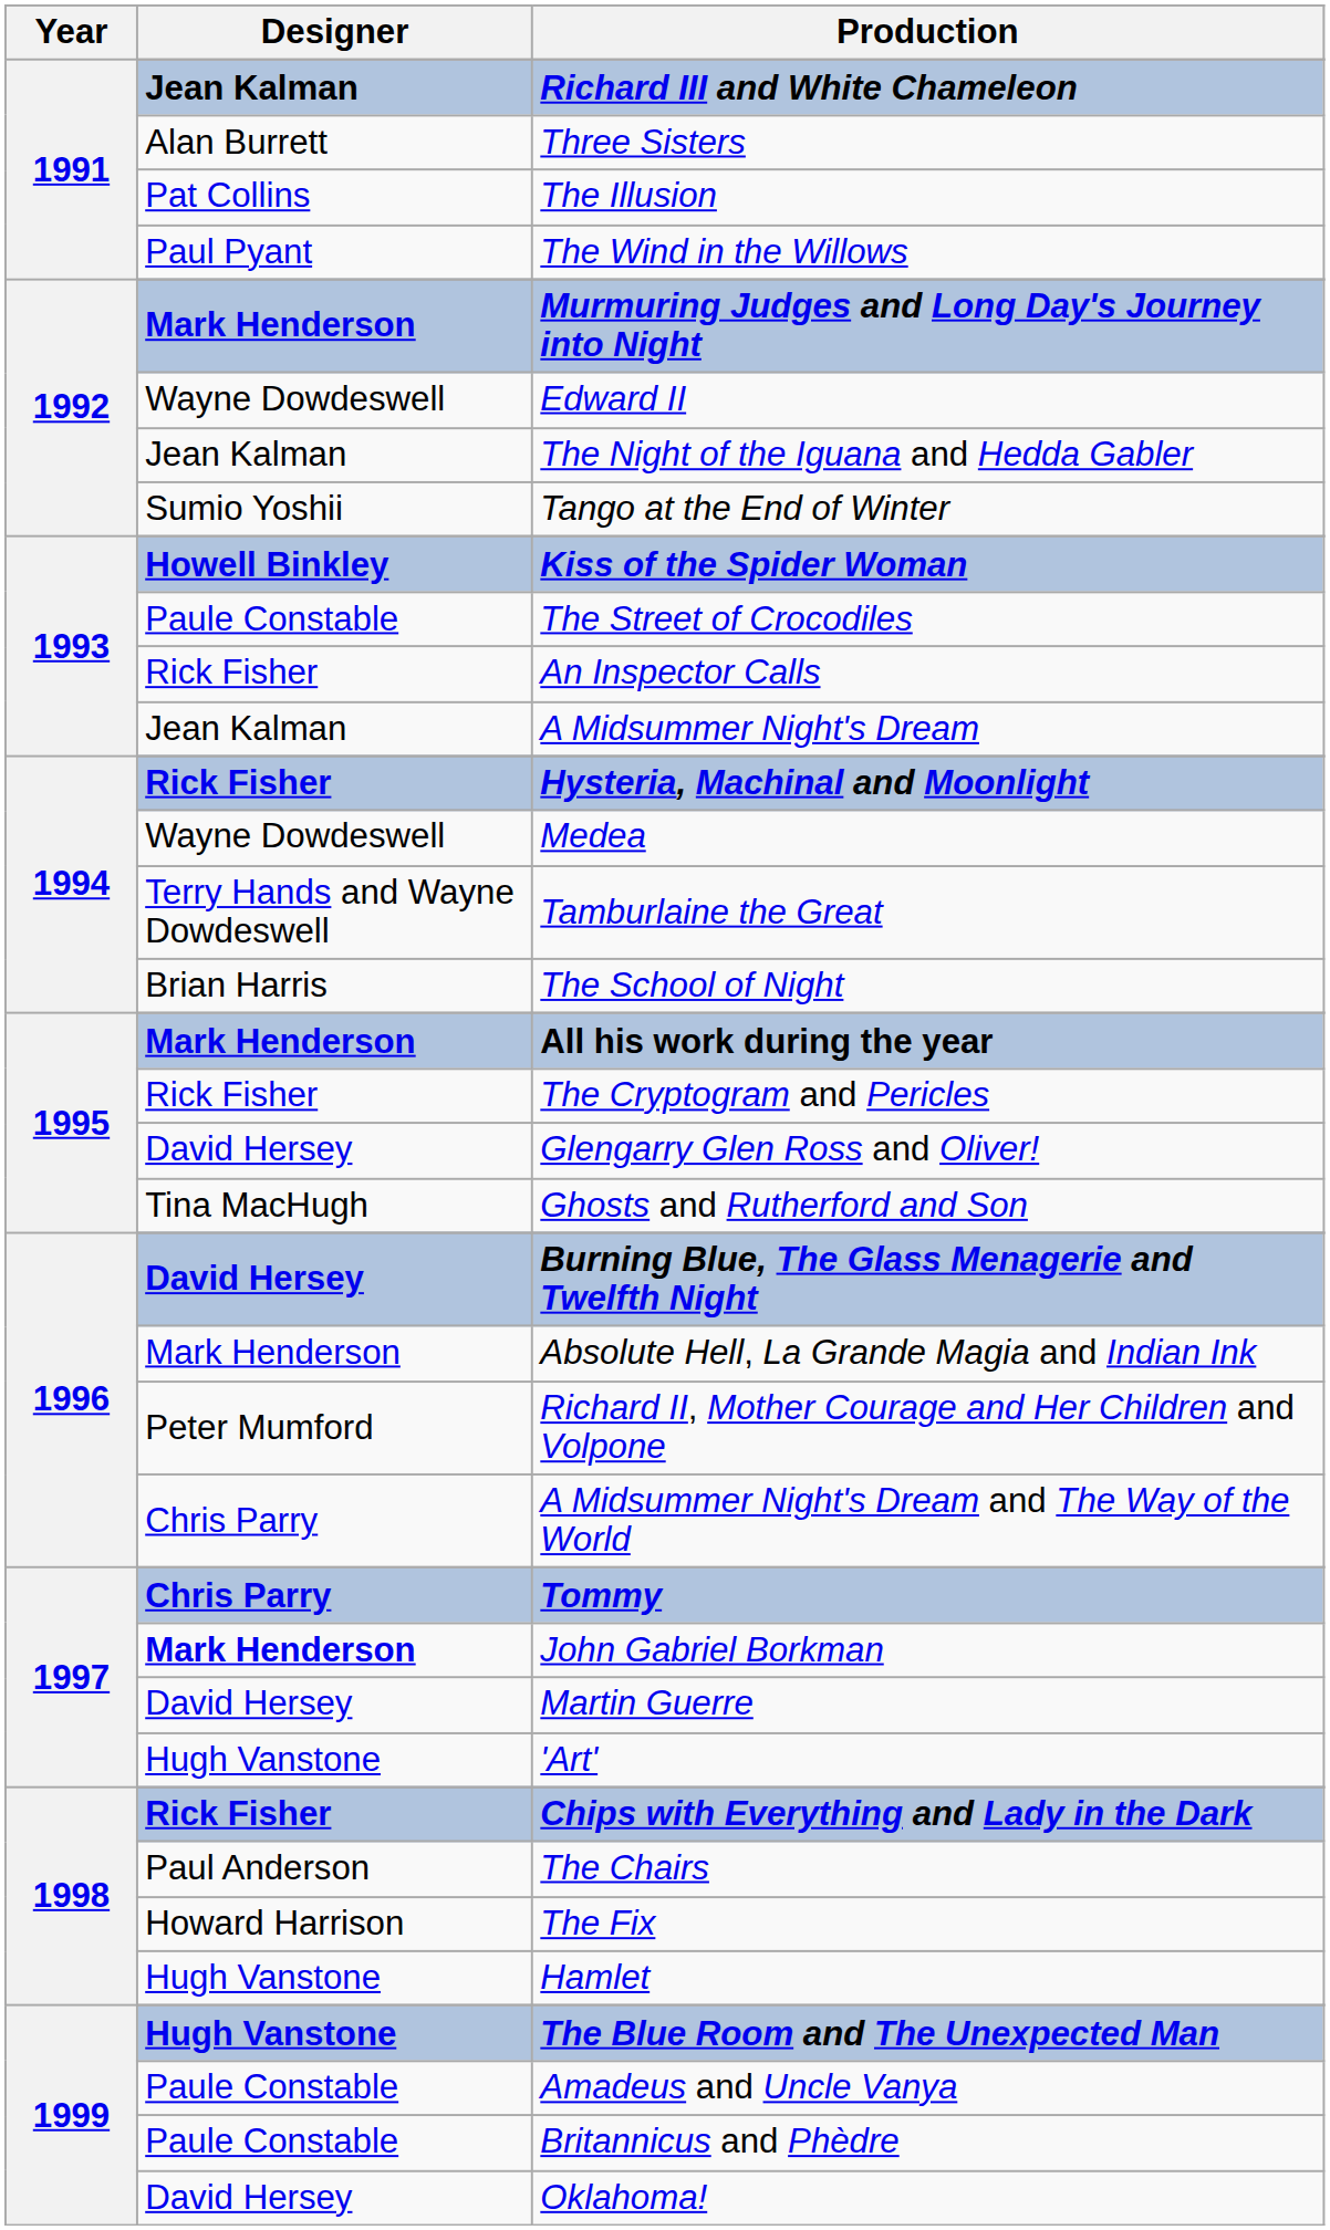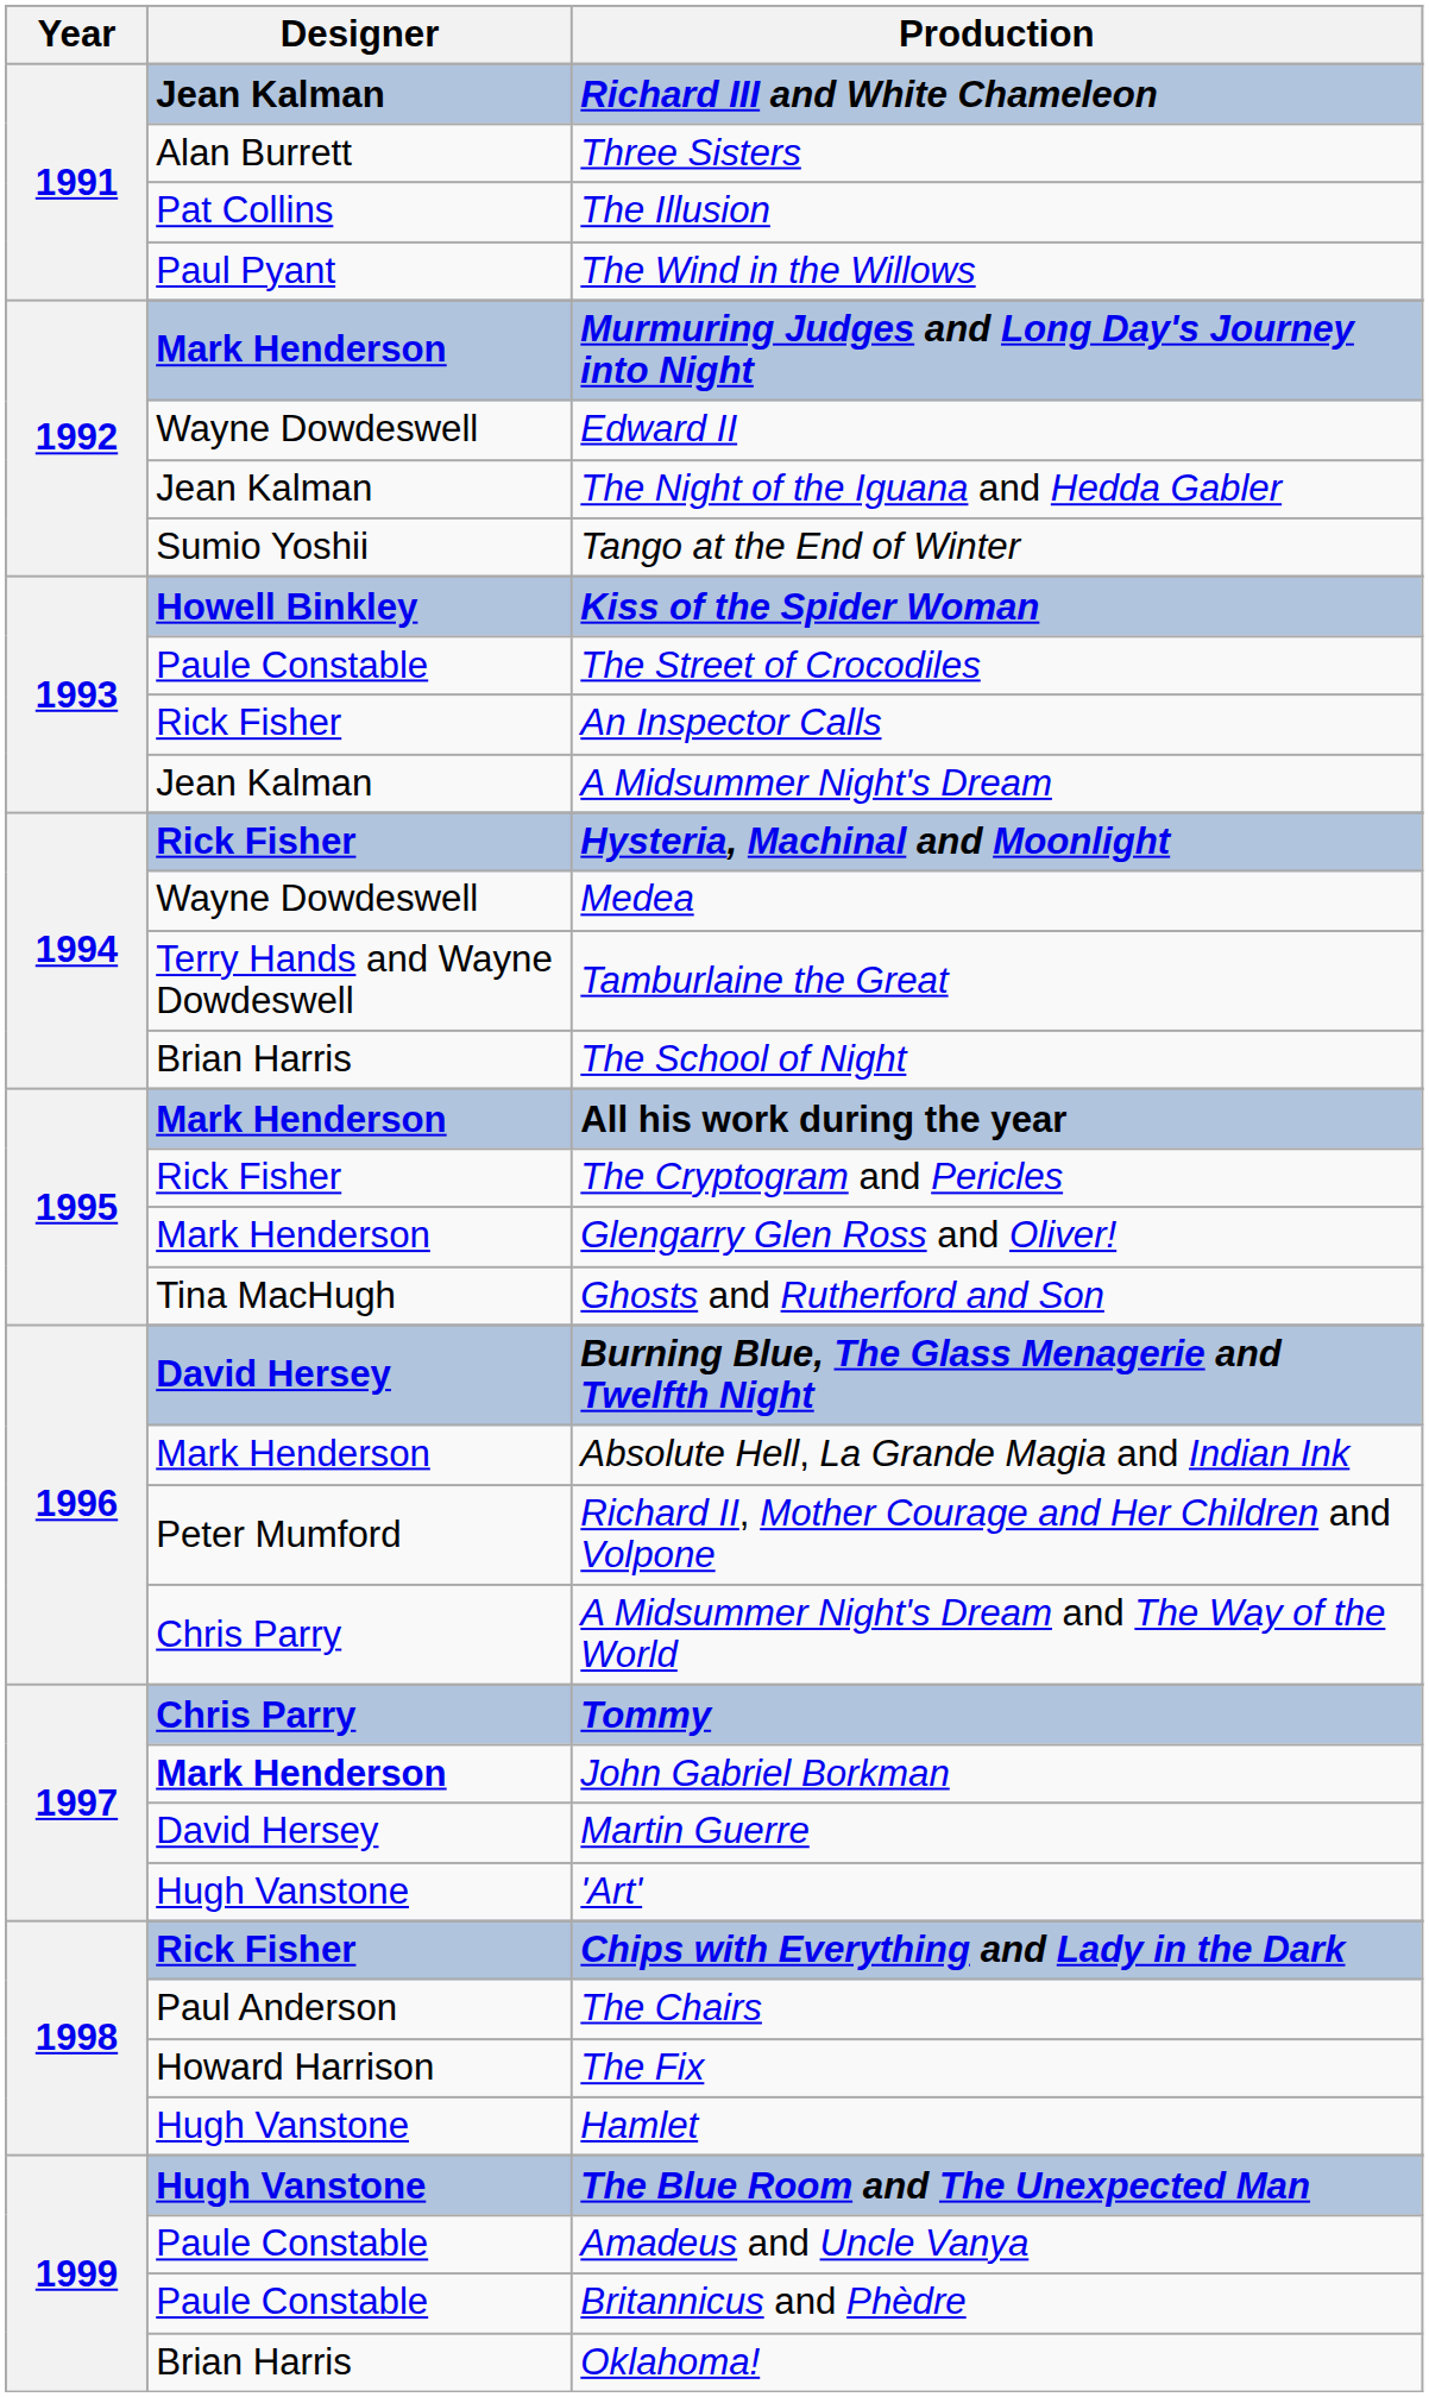 <table class="wikitable" style="width:98%;">
 <tr style="background:#bebebe;">
 <th style="width:10%;">Year</th>
 <th style="width:30%;">Designer</th>
 <th style="width:60%;">Production</th>
 </tr>
 <tr>
 <th rowspan="5" align="center"><a href='#'>1991</a></th>
 </tr>
 <tr style="background:#B0C4DE">
 <td><strong>Jean Kalman</strong></td>
 <td><strong><em><a href='#'>Richard III</a><em> and </em>White Chameleon</em></strong></td>
 </tr>
 <tr>
 <td>Alan Burrett</td>
 <td><em><a href='#'>Three Sisters</a></em></td>
 </tr>
 <tr>
 <td><a href='#'>Pat Collins</a></td>
 <td><em><a href='#'>The Illusion</a></em></td>
 </tr>
 <tr>
 <td><a href='#'>Paul Pyant</a></td>
 <td><em><a href='#'>The Wind in the Willows</a></em></td>
 </tr>
 <tr>
 <th rowspan="5" align="center"><a href='#'>1992</a></th>
 </tr>
 <tr style="background:#B0C4DE">
 <td><strong><a href='#'>Mark Henderson</a></strong></td>
 <td><strong><em><a href='#'>Murmuring Judges</a><em> and </em><a href='#'>Long Day's Journey into Night</a></em></strong></td>
 </tr>
 <tr>
 <td>Wayne Dowdeswell</td>
 <td><em><a href='#'>Edward II</a></em></td>
 </tr>
 <tr>
 <td>Jean Kalman</td>
 <td><em><a href='#'>The Night of the Iguana</a></em> and <em><a href='#'>Hedda Gabler</a></em></td>
 </tr>
 <tr>
 <td>Sumio Yoshii</td>
 <td><em>Tango at the End of Winter</em></td>
 </tr>
 <tr>
 <th rowspan="5" align="center"><a href='#'>1993</a></th>
 </tr>
 <tr style="background:#B0C4DE">
 <td><strong><a href='#'>Howell Binkley</a></strong></td>
 <td><strong><em><a href='#'>Kiss of the Spider Woman</a></em></strong></td>
 </tr>
 <tr>
 <td><a href='#'>Paule Constable</a></td>
 <td><em><a href='#'>The Street of Crocodiles</a></em></td>
 </tr>
 <tr>
 <td><a href='#'>Rick Fisher</a></td>
 <td><em><a href='#'>An Inspector Calls</a></em></td>
 </tr>
 <tr>
 <td>Jean Kalman</td>
 <td><em><a href='#'>A Midsummer Night's Dream</a></em></td>
 </tr>
 <tr>
 <th rowspan="5" align="center"><a href='#'>1994</a></th>
 </tr>
 <tr style="background:#B0C4DE">
 <td><strong><a href='#'>Rick Fisher</a></strong></td>
 <td><strong><em><a href='#'>Hysteria</a><em>, </em><a href='#'>Machinal</a><em> and </em><a href='#'>Moonlight</a></em></strong></td>
 </tr>
 <tr>
 <td>Wayne Dowdeswell</td>
 <td><em><a href='#'>Medea</a></em></td>
 </tr>
 <tr>
 <td><a href='#'>Terry Hands</a> and Wayne Dowdeswell</td>
 <td><em><a href='#'>Tamburlaine the Great</a></em></td>
 </tr>
 <tr>
 <td>Brian Harris</td>
 <td><em><a href='#'>The School of Night</a></em></td>
 </tr>
 <tr>
 <th rowspan="5" align="center"><a href='#'>1995</a></th>
 </tr>
 <tr style="background:#B0C4DE">
 <td><strong><a href='#'>Mark Henderson</a></strong></td>
 <td><strong>All his work during the year</strong></td>
 </tr>
 <tr>
 <td><a href='#'>Rick Fisher</a></td>
 <td><em><a href='#'>The Cryptogram</a></em> and <em><a href='#'>Pericles</a></em></td>
 </tr>
 <tr>
-<td><a href='#'>David Hersey</a></td>
+<td><a href='#'>Mark Henderson</a></td>
 <td><em><a href='#'>Glengarry Glen Ross</a></em> and <em><a href='#'>Oliver!</a></em></td>
 </tr>
 <tr>
 <td>Tina MacHugh</td>
 <td><em><a href='#'>Ghosts</a></em> and <em><a href='#'>Rutherford and Son</a></em></td>
 </tr>
 <tr>
 <th rowspan="5" align="center"><a href='#'>1996</a></th>
 </tr>
 <tr style="background:#B0C4DE">
 <td><strong><a href='#'>David Hersey</a></strong></td>
 <td><strong><em>Burning Blue<em>, </em><a href='#'>The Glass Menagerie</a><em> and </em><a href='#'>Twelfth Night</a></em></strong></td>
 </tr>
 <tr>
 <td><a href='#'>Mark Henderson</a></td>
 <td><em>Absolute Hell</em>, <em>La Grande Magia</em> and <em><a href='#'>Indian Ink</a></em></td>
 </tr>
 <tr>
 <td>Peter Mumford</td>
 <td><em><a href='#'>Richard II</a></em>, <em><a href='#'>Mother Courage and Her Children</a></em> and <em><a href='#'>Volpone</a></em></td>
 </tr>
 <tr>
 <td><a href='#'>Chris Parry</a></td>
 <td><em><a href='#'>A Midsummer Night's Dream</a></em> and <em><a href='#'>The Way of the World</a></em></td>
 </tr>
 <tr>
 <th rowspan="5" align="center"><a href='#'>1997</a></th>
 </tr>
 <tr style="background:#B0C4DE">
 <td><strong><a href='#'>Chris Parry</a></strong></td>
 <td><strong><em><a href='#'>Tommy</a></em></strong></td>
 </tr>
 <tr>
 <td><strong><a href='#'>Mark Henderson</a></strong></td>
 <td><em><a href='#'>John Gabriel Borkman</a></em></td>
 </tr>
 <tr>
 <td><a href='#'>David Hersey</a></td>
 <td><em><a href='#'>Martin Guerre</a></em></td>
 </tr>
 <tr>
 <td><a href='#'>Hugh Vanstone</a></td>
 <td><em><a href='#'>'Art'</a></em></td>
 </tr>
 <tr>
 <th rowspan="5" align="center"><a href='#'>1998</a></th>
 </tr>
 <tr style="background:#B0C4DE">
 <td><strong><a href='#'>Rick Fisher</a></strong></td>
 <td><strong><em><a href='#'>Chips with Everything</a><em> and </em><a href='#'>Lady in the Dark</a></em></strong></td>
 </tr>
 <tr>
 <td>Paul Anderson</td>
 <td><em><a href='#'>The Chairs</a></em></td>
 </tr>
 <tr>
 <td>Howard Harrison</td>
 <td><em><a href='#'>The Fix</a></em></td>
 </tr>
 <tr>
 <td><a href='#'>Hugh Vanstone</a></td>
 <td><em><a href='#'>Hamlet</a></em></td>
 </tr>
 <tr>
 <th rowspan="5" align="center"><a href='#'>1999</a></th>
 </tr>
 <tr style="background:#B0C4DE">
 <td><strong><a href='#'>Hugh Vanstone</a></strong></td>
 <td><strong><em><a href='#'>The Blue Room</a><em> and </em><a href='#'>The Unexpected Man</a></em></strong></td>
 </tr>
 <tr>
 <td><a href='#'>Paule Constable</a></td>
 <td><em><a href='#'>Amadeus</a></em> and <em><a href='#'>Uncle Vanya</a></em></td>
 </tr>
 <tr>
 <td><a href='#'>Paule Constable</a></td>
 <td><em><a href='#'>Britannicus</a></em> and <em><a href='#'>Phèdre</a></em></td>
 </tr>
 <tr>
-<td><a href='#'>David Hersey</a></td>
+<td>Brian Harris</td>
 <td><em><a href='#'>Oklahoma!</a></em></td>
 </tr>
 </table>
